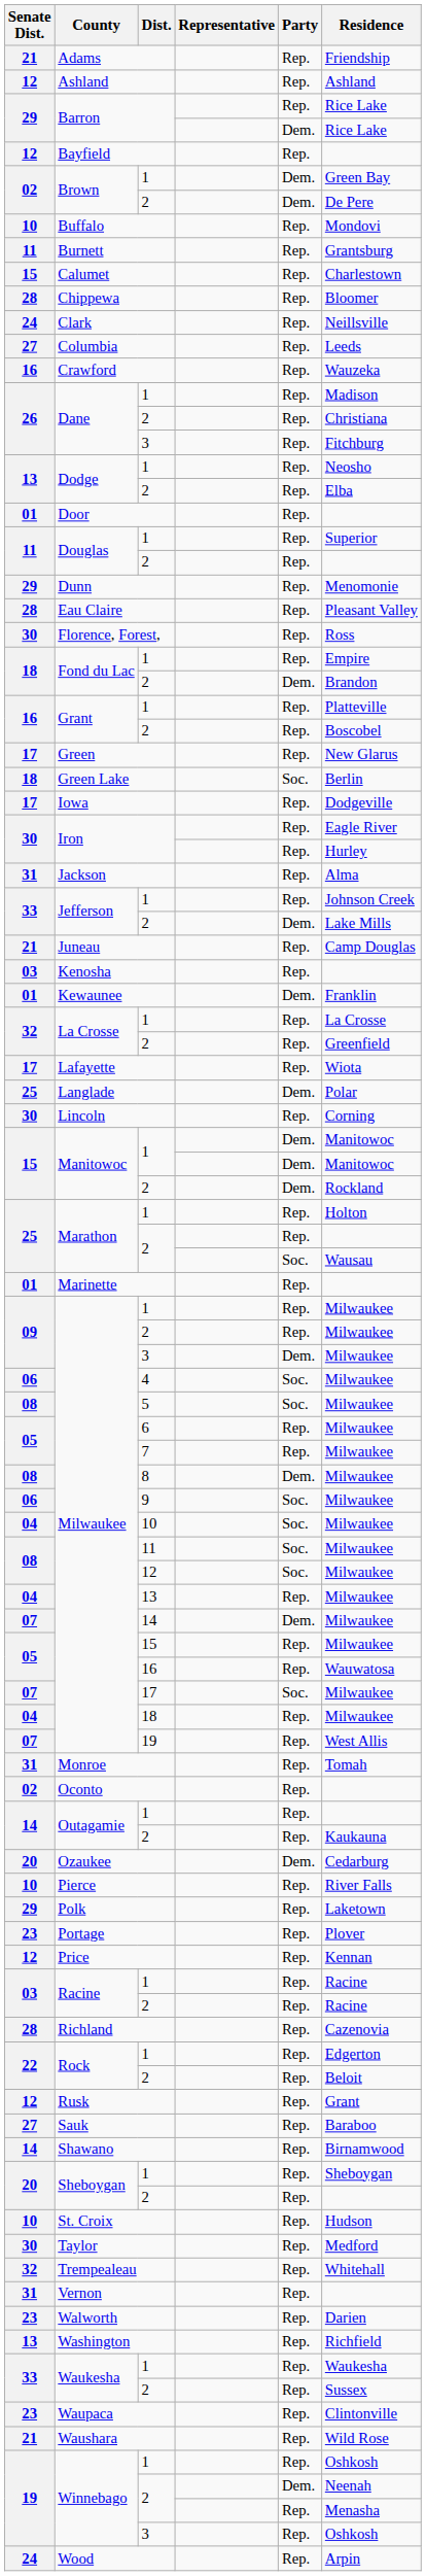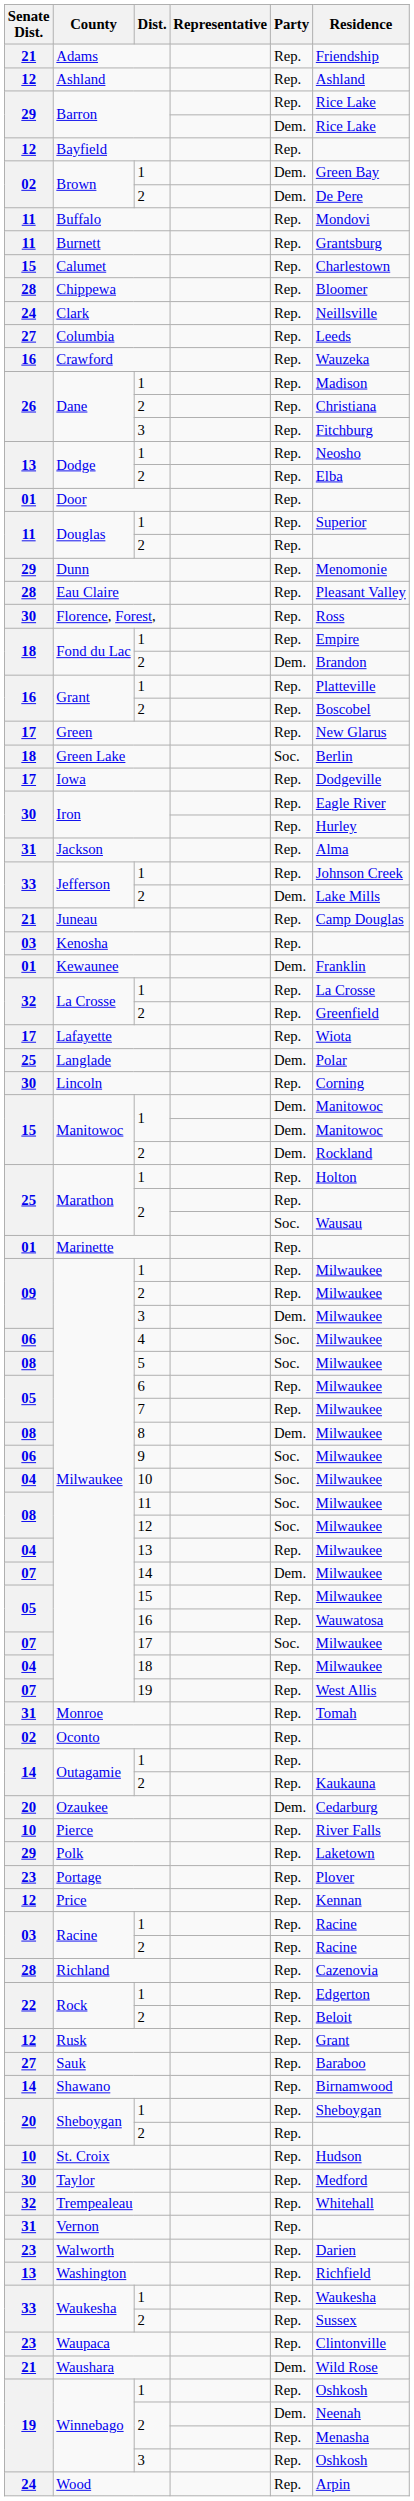 <table class="wikitable sortable">
 <tr>
 <th>Senate<br>Dist.</th>
 <th>County</th>
 <th>Dist.</th>
 <th>Representative</th>
 <th>Party</th>
 <th>Residence</th>
 </tr>
 <tr>
 <th><a href='#'>21</a></th>
 <td text-align="left" colspan="2"><a href='#'>Adams</a> </td>
 <td></td>
 <td>Rep.</td>
 <td><a href='#'>Friendship</a></td>
 </tr>
 <tr>
 <th><a href='#'>12</a></th>
 <td text-align="left" colspan="2"><a href='#'>Ashland</a></td>
 <td></td>
 <td>Rep.</td>
 <td><a href='#'>Ashland</a></td>
 </tr>
 <tr>
 <th rowspan="2"><a href='#'>29</a></th>
 <td rowspan="2" text-align="left" colspan="2"><a href='#'>Barron</a></td>
 <td> </td>
 <td>Rep.</td>
 <td><a href='#'>Rice Lake</a></td>
 </tr>
 <tr>
 <td> </td>
 <td>Dem.</td>
 <td><a href='#'>Rice Lake</a></td>
 </tr>
 <tr>
 <th><a href='#'>12</a></th>
 <td text-align="left" colspan="2"><a href='#'>Bayfield</a></td>
 <td></td>
 <td>Rep.</td>
 <td></td>
 </tr>
 <tr>
 <th rowspan="2"><a href='#'>02</a></th>
 <td text-align="left" rowspan="2"><a href='#'>Brown</a></td>
 <td>1</td>
 <td></td>
 <td>Dem.</td>
 <td><a href='#'>Green Bay</a></td>
 </tr>
 <tr>
 <td>2</td>
 <td></td>
 <td>Dem.</td>
 <td><a href='#'>De Pere</a></td>
 </tr>
 <tr>
-<th><a href='#'>10</a></th>
+<th><a href='#'>11</a></th>
 <td text-align="left" colspan="2"><a href='#'>Buffalo</a> </td>
 <td></td>
 <td>Rep.</td>
 <td><a href='#'>Mondovi</a></td>
 </tr>
 <tr>
 <th><a href='#'>11</a></th>
 <td text-align="left" colspan="2"><a href='#'>Burnett</a> </td>
 <td></td>
 <td>Rep.</td>
 <td><a href='#'>Grantsburg</a></td>
 </tr>
 <tr>
 <th><a href='#'>15</a></th>
 <td text-align="left" colspan="2"><a href='#'>Calumet</a></td>
 <td></td>
 <td>Rep.</td>
 <td><a href='#'>Charlestown</a></td>
 </tr>
 <tr>
 <th><a href='#'>28</a></th>
 <td text-align="left" colspan="2"><a href='#'>Chippewa</a></td>
 <td></td>
 <td>Rep.</td>
 <td><a href='#'>Bloomer</a></td>
 </tr>
 <tr>
 <th><a href='#'>24</a></th>
 <td text-align="left" colspan="2"><a href='#'>Clark</a></td>
 <td></td>
 <td>Rep.</td>
 <td><a href='#'>Neillsville</a></td>
 </tr>
 <tr>
 <th><a href='#'>27</a></th>
 <td text-align="left" colspan="2"><a href='#'>Columbia</a></td>
 <td></td>
 <td>Rep.</td>
 <td><a href='#'>Leeds</a></td>
 </tr>
 <tr>
 <th><a href='#'>16</a></th>
 <td text-align="left" colspan="2"><a href='#'>Crawford</a></td>
 <td></td>
 <td>Rep.</td>
 <td><a href='#'>Wauzeka</a></td>
 </tr>
 <tr>
 <th rowspan="3"><a href='#'>26</a></th>
 <td text-align="left" rowspan="3"><a href='#'>Dane</a></td>
 <td>1</td>
 <td></td>
 <td>Rep.</td>
 <td><a href='#'>Madison</a></td>
 </tr>
 <tr>
 <td>2</td>
 <td></td>
 <td>Rep.</td>
 <td><a href='#'>Christiana</a></td>
 </tr>
 <tr>
 <td>3</td>
 <td></td>
 <td>Rep.</td>
 <td><a href='#'>Fitchburg</a></td>
 </tr>
 <tr>
 <th rowspan="2"><a href='#'>13</a></th>
 <td text-align="left" rowspan="2"><a href='#'>Dodge</a></td>
 <td>1</td>
 <td></td>
 <td>Rep.</td>
 <td><a href='#'>Neosho</a></td>
 </tr>
 <tr>
 <td>2</td>
 <td></td>
 <td>Rep.</td>
 <td><a href='#'>Elba</a></td>
 </tr>
 <tr>
 <th><a href='#'>01</a></th>
 <td text-align="left" colspan="2"><a href='#'>Door</a></td>
 <td></td>
 <td>Rep.</td>
 <td></td>
 </tr>
 <tr>
 <th rowspan="2"><a href='#'>11</a></th>
 <td text-align="left" rowspan="2"><a href='#'>Douglas</a></td>
 <td>1</td>
 <td></td>
 <td>Rep.</td>
 <td><a href='#'>Superior</a></td>
 </tr>
 <tr>
 <td>2</td>
 <td></td>
 <td>Rep.</td>
 <td></td>
 </tr>
 <tr>
 <th><a href='#'>29</a></th>
 <td text-align="left" colspan="2"><a href='#'>Dunn</a></td>
 <td></td>
 <td>Rep.</td>
 <td><a href='#'>Menomonie</a></td>
 </tr>
 <tr>
 <th><a href='#'>28</a></th>
 <td text-align="left" colspan="2"><a href='#'>Eau Claire</a></td>
 <td></td>
 <td>Rep.</td>
 <td><a href='#'>Pleasant Valley</a></td>
 </tr>
 <tr>
 <th><a href='#'>30</a></th>
 <td text-align="left" colspan="2"><a href='#'>Florence</a>, <a href='#'>Forest</a>, </td>
 <td></td>
 <td>Rep.</td>
 <td><a href='#'>Ross</a></td>
 </tr>
 <tr>
 <th rowspan="2"><a href='#'>18</a></th>
 <td text-align="left" rowspan="2"><a href='#'>Fond du Lac</a></td>
 <td>1</td>
 <td></td>
 <td>Rep.</td>
 <td><a href='#'>Empire</a></td>
 </tr>
 <tr>
 <td>2</td>
 <td></td>
 <td>Dem.</td>
 <td><a href='#'>Brandon</a></td>
 </tr>
 <tr>
 <th rowspan="2"><a href='#'>16</a></th>
 <td text-align="left" rowspan="2"><a href='#'>Grant</a></td>
 <td>1</td>
 <td></td>
 <td>Rep.</td>
 <td><a href='#'>Platteville</a></td>
 </tr>
 <tr>
 <td>2</td>
 <td></td>
 <td>Rep.</td>
 <td><a href='#'>Boscobel</a></td>
 </tr>
 <tr>
 <th><a href='#'>17</a></th>
 <td text-align="left" colspan="2"><a href='#'>Green</a></td>
 <td></td>
 <td>Rep.</td>
 <td><a href='#'>New Glarus</a></td>
 </tr>
 <tr>
 <th><a href='#'>18</a></th>
 <td text-align="left" colspan="2"><a href='#'>Green Lake</a></td>
 <td></td>
 <td>Soc.</td>
 <td><a href='#'>Berlin</a></td>
 </tr>
 <tr>
 <th><a href='#'>17</a></th>
 <td text-align="left" colspan="2"><a href='#'>Iowa</a></td>
 <td></td>
 <td>Rep.</td>
 <td><a href='#'>Dodgeville</a></td>
 </tr>
 <tr>
 <th rowspan="2"><a href='#'>30</a></th>
 <td rowspan="2" text-align="left" colspan="2"><a href='#'>Iron</a> </td>
 <td> </td>
 <td>Rep.</td>
 <td><a href='#'>Eagle River</a></td>
 </tr>
 <tr>
 <td> </td>
 <td>Rep.</td>
 <td><a href='#'>Hurley</a></td>
 </tr>
 <tr>
 <th><a href='#'>31</a></th>
 <td text-align="left" colspan="2"><a href='#'>Jackson</a></td>
 <td></td>
 <td>Rep.</td>
 <td><a href='#'>Alma</a></td>
 </tr>
 <tr>
 <th rowspan="2"><a href='#'>33</a></th>
 <td text-align="left" rowspan="2"><a href='#'>Jefferson</a></td>
 <td>1</td>
 <td></td>
 <td>Rep.</td>
 <td><a href='#'>Johnson Creek</a></td>
 </tr>
 <tr>
 <td>2</td>
 <td></td>
 <td>Dem.</td>
 <td><a href='#'>Lake Mills</a></td>
 </tr>
 <tr>
 <th><a href='#'>21</a></th>
 <td text-align="left" colspan="2"><a href='#'>Juneau</a></td>
 <td></td>
 <td>Rep.</td>
 <td><a href='#'>Camp Douglas</a></td>
 </tr>
 <tr>
 <th><a href='#'>03</a></th>
 <td text-align="left" colspan="2"><a href='#'>Kenosha</a></td>
 <td></td>
 <td>Rep.</td>
 <td></td>
 </tr>
 <tr>
 <th><a href='#'>01</a></th>
 <td text-align="left" colspan="2"><a href='#'>Kewaunee</a></td>
 <td></td>
 <td>Dem.</td>
 <td><a href='#'>Franklin</a></td>
 </tr>
 <tr>
 <th rowspan="2"><a href='#'>32</a></th>
 <td text-align="left" rowspan="2"><a href='#'>La Crosse</a></td>
 <td>1</td>
 <td></td>
 <td>Rep.</td>
 <td><a href='#'>La Crosse</a></td>
 </tr>
 <tr>
 <td>2</td>
 <td></td>
 <td>Rep.</td>
 <td><a href='#'>Greenfield</a></td>
 </tr>
 <tr>
 <th><a href='#'>17</a></th>
 <td text-align="left" colspan="2"><a href='#'>Lafayette</a></td>
 <td></td>
 <td>Rep.</td>
 <td><a href='#'>Wiota</a></td>
 </tr>
 <tr>
 <th><a href='#'>25</a></th>
 <td text-align="left" colspan="2"><a href='#'>Langlade</a></td>
 <td></td>
 <td>Dem.</td>
 <td><a href='#'>Polar</a></td>
 </tr>
 <tr>
 <th><a href='#'>30</a></th>
 <td text-align="left" colspan="2"><a href='#'>Lincoln</a></td>
 <td></td>
 <td>Rep.</td>
 <td><a href='#'>Corning</a></td>
 </tr>
 <tr>
 <th rowspan="3"><a href='#'>15</a></th>
 <td text-align="left" rowspan="3"><a href='#'>Manitowoc</a></td>
 <td rowspan="2">1</td>
 <td> </td>
 <td>Dem.</td>
 <td><a href='#'>Manitowoc</a></td>
 </tr>
 <tr>
 <td> </td>
 <td>Dem.</td>
 <td><a href='#'>Manitowoc</a></td>
 </tr>
 <tr>
 <td>2</td>
 <td></td>
 <td>Dem.</td>
 <td><a href='#'>Rockland</a></td>
 </tr>
 <tr>
 <th rowspan="3"><a href='#'>25</a></th>
 <td text-align="left" rowspan="3"><a href='#'>Marathon</a></td>
 <td>1</td>
 <td></td>
 <td>Rep.</td>
 <td><a href='#'>Holton</a></td>
 </tr>
 <tr>
 <td rowspan="2">2</td>
 <td> </td>
 <td>Rep.</td>
 <td></td>
 </tr>
 <tr>
 <td> </td>
 <td>Soc.</td>
 <td><a href='#'>Wausau</a></td>
 </tr>
 <tr>
 <th><a href='#'>01</a></th>
 <td text-align="left" colspan="2"><a href='#'>Marinette</a></td>
 <td></td>
 <td>Rep.</td>
 <td></td>
 </tr>
 <tr>
 <th rowspan="3"><a href='#'>09</a></th>
 <td text-align="left" rowspan="19"><a href='#'>Milwaukee</a></td>
 <td>1</td>
 <td></td>
 <td>Rep.</td>
 <td><a href='#'>Milwaukee</a></td>
 </tr>
 <tr>
 <td>2</td>
 <td></td>
 <td>Rep.</td>
 <td><a href='#'>Milwaukee</a></td>
 </tr>
 <tr>
 <td>3</td>
 <td></td>
 <td>Dem.</td>
 <td><a href='#'>Milwaukee</a></td>
 </tr>
 <tr>
 <th><a href='#'>06</a></th>
 <td>4</td>
 <td></td>
 <td>Soc.</td>
 <td><a href='#'>Milwaukee</a></td>
 </tr>
 <tr>
 <th><a href='#'>08</a></th>
 <td>5</td>
 <td></td>
 <td>Soc.</td>
 <td><a href='#'>Milwaukee</a></td>
 </tr>
 <tr>
 <th rowspan="2"><a href='#'>05</a></th>
 <td>6</td>
 <td></td>
 <td>Rep.</td>
 <td><a href='#'>Milwaukee</a></td>
 </tr>
 <tr>
 <td>7</td>
 <td></td>
 <td>Rep.</td>
 <td><a href='#'>Milwaukee</a></td>
 </tr>
 <tr>
 <th><a href='#'>08</a></th>
 <td>8</td>
 <td></td>
 <td>Dem.</td>
 <td><a href='#'>Milwaukee</a></td>
 </tr>
 <tr>
 <th><a href='#'>06</a></th>
 <td>9</td>
 <td></td>
 <td>Soc.</td>
 <td><a href='#'>Milwaukee</a></td>
 </tr>
 <tr>
 <th><a href='#'>04</a></th>
 <td>10</td>
 <td></td>
 <td>Soc.</td>
 <td><a href='#'>Milwaukee</a></td>
 </tr>
 <tr>
 <th rowspan="2"><a href='#'>08</a></th>
 <td>11</td>
 <td></td>
 <td>Soc.</td>
 <td><a href='#'>Milwaukee</a></td>
 </tr>
 <tr>
 <td>12</td>
 <td></td>
 <td>Soc.</td>
 <td><a href='#'>Milwaukee</a></td>
 </tr>
 <tr>
 <th><a href='#'>04</a></th>
 <td>13</td>
 <td></td>
 <td>Rep.</td>
 <td><a href='#'>Milwaukee</a></td>
 </tr>
 <tr>
 <th><a href='#'>07</a></th>
 <td>14</td>
 <td></td>
 <td>Dem.</td>
 <td><a href='#'>Milwaukee</a></td>
 </tr>
 <tr>
 <th rowspan="2"><a href='#'>05</a></th>
 <td>15</td>
 <td></td>
 <td>Rep.</td>
 <td><a href='#'>Milwaukee</a></td>
 </tr>
 <tr>
 <td>16</td>
 <td></td>
 <td>Rep.</td>
 <td><a href='#'>Wauwatosa</a></td>
 </tr>
 <tr>
 <th><a href='#'>07</a></th>
 <td>17</td>
 <td></td>
 <td>Soc.</td>
 <td><a href='#'>Milwaukee</a></td>
 </tr>
 <tr>
 <th><a href='#'>04</a></th>
 <td>18</td>
 <td></td>
 <td>Rep.</td>
 <td><a href='#'>Milwaukee</a></td>
 </tr>
 <tr>
 <th><a href='#'>07</a></th>
 <td>19</td>
 <td></td>
 <td>Rep.</td>
 <td><a href='#'>West Allis</a></td>
 </tr>
 <tr>
 <th><a href='#'>31</a></th>
 <td text-align="left" colspan="2"><a href='#'>Monroe</a></td>
 <td></td>
 <td>Rep.</td>
 <td><a href='#'>Tomah</a></td>
 </tr>
 <tr>
 <th><a href='#'>02</a></th>
 <td text-align="left" colspan="2"><a href='#'>Oconto</a></td>
 <td></td>
 <td>Rep.</td>
 <td></td>
 </tr>
 <tr>
 <th rowspan="2"><a href='#'>14</a></th>
 <td text-align="left" rowspan="2"><a href='#'>Outagamie</a></td>
 <td>1</td>
 <td></td>
 <td>Rep.</td>
 <td></td>
 </tr>
 <tr>
 <td>2</td>
 <td></td>
 <td>Rep.</td>
 <td><a href='#'>Kaukauna</a></td>
 </tr>
 <tr>
 <th><a href='#'>20</a></th>
 <td text-align="left" colspan="2"><a href='#'>Ozaukee</a></td>
 <td></td>
 <td>Dem.</td>
 <td><a href='#'>Cedarburg</a></td>
 </tr>
 <tr>
 <th><a href='#'>10</a></th>
 <td text-align="left" colspan="2"><a href='#'>Pierce</a></td>
 <td></td>
 <td>Rep.</td>
 <td><a href='#'>River Falls</a></td>
 </tr>
 <tr>
 <th><a href='#'>29</a></th>
 <td text-align="left" colspan="2"><a href='#'>Polk</a></td>
 <td></td>
 <td>Rep.</td>
 <td><a href='#'>Laketown</a></td>
 </tr>
 <tr>
 <th><a href='#'>23</a></th>
 <td text-align="left" colspan="2"><a href='#'>Portage</a></td>
 <td></td>
 <td>Rep.</td>
 <td><a href='#'>Plover</a></td>
 </tr>
 <tr>
 <th><a href='#'>12</a></th>
 <td text-align="left" colspan="2"><a href='#'>Price</a></td>
 <td></td>
 <td>Rep.</td>
 <td><a href='#'>Kennan</a></td>
 </tr>
 <tr>
 <th rowspan="2"><a href='#'>03</a></th>
 <td text-align="left" rowspan="2"><a href='#'>Racine</a></td>
 <td>1</td>
 <td></td>
 <td>Rep.</td>
 <td><a href='#'>Racine</a></td>
 </tr>
 <tr>
 <td>2</td>
 <td></td>
 <td>Rep.</td>
 <td><a href='#'>Racine</a></td>
 </tr>
 <tr>
 <th><a href='#'>28</a></th>
 <td text-align="left" colspan="2"><a href='#'>Richland</a></td>
 <td></td>
 <td>Rep.</td>
 <td><a href='#'>Cazenovia</a></td>
 </tr>
 <tr>
 <th rowspan="2"><a href='#'>22</a></th>
 <td text-align="left" rowspan="2"><a href='#'>Rock</a></td>
 <td>1</td>
 <td></td>
 <td>Rep.</td>
 <td><a href='#'>Edgerton</a></td>
 </tr>
 <tr>
 <td>2</td>
 <td></td>
 <td>Rep.</td>
 <td><a href='#'>Beloit</a></td>
 </tr>
 <tr>
 <th><a href='#'>12</a></th>
 <td text-align="left" colspan="2"><a href='#'>Rusk</a> </td>
 <td></td>
 <td>Rep.</td>
 <td><a href='#'>Grant</a></td>
 </tr>
 <tr>
 <th><a href='#'>27</a></th>
 <td text-align="left" colspan="2"><a href='#'>Sauk</a></td>
 <td></td>
 <td>Rep.</td>
 <td><a href='#'>Baraboo</a></td>
 </tr>
 <tr>
 <th><a href='#'>14</a></th>
 <td text-align="left" colspan="2"><a href='#'>Shawano</a></td>
 <td></td>
 <td>Rep.</td>
 <td><a href='#'>Birnamwood</a></td>
 </tr>
 <tr>
 <th rowspan="2"><a href='#'>20</a></th>
 <td text-align="left" rowspan="2"><a href='#'>Sheboygan</a></td>
 <td>1</td>
 <td></td>
 <td>Rep.</td>
 <td><a href='#'>Sheboygan</a></td>
 </tr>
 <tr>
 <td>2</td>
 <td></td>
 <td>Rep.</td>
 <td></td>
 </tr>
 <tr>
 <th><a href='#'>10</a></th>
 <td text-align="left" colspan="2"><a href='#'>St. Croix</a></td>
 <td></td>
 <td>Rep.</td>
 <td><a href='#'>Hudson</a></td>
 </tr>
 <tr>
 <th><a href='#'>30</a></th>
 <td text-align="left" colspan="2"><a href='#'>Taylor</a></td>
 <td></td>
 <td>Rep.</td>
 <td><a href='#'>Medford</a></td>
 </tr>
 <tr>
 <th><a href='#'>32</a></th>
 <td text-align="left" colspan="2"><a href='#'>Trempealeau</a></td>
 <td></td>
 <td>Rep.</td>
 <td><a href='#'>Whitehall</a></td>
 </tr>
 <tr>
 <th><a href='#'>31</a></th>
 <td text-align="left" colspan="2"><a href='#'>Vernon</a></td>
 <td></td>
 <td>Rep.</td>
 <td></td>
 </tr>
 <tr>
 <th><a href='#'>23</a></th>
 <td text-align="left" colspan="2"><a href='#'>Walworth</a></td>
 <td></td>
 <td>Rep.</td>
 <td><a href='#'>Darien</a></td>
 </tr>
 <tr>
 <th><a href='#'>13</a></th>
 <td text-align="left" colspan="2"><a href='#'>Washington</a></td>
 <td></td>
 <td>Rep.</td>
 <td><a href='#'>Richfield</a></td>
 </tr>
 <tr>
 <th rowspan="2"><a href='#'>33</a></th>
 <td text-align="left" rowspan="2"><a href='#'>Waukesha</a></td>
 <td>1</td>
 <td></td>
 <td>Rep.</td>
 <td><a href='#'>Waukesha</a></td>
 </tr>
 <tr>
 <td>2</td>
 <td></td>
 <td>Rep.</td>
 <td><a href='#'>Sussex</a></td>
 </tr>
 <tr>
 <th><a href='#'>23</a></th>
 <td text-align="left" colspan="2"><a href='#'>Waupaca</a></td>
 <td></td>
 <td>Rep.</td>
 <td><a href='#'>Clintonville</a></td>
 </tr>
 <tr>
 <th><a href='#'>21</a></th>
 <td text-align="left" colspan="2"><a href='#'>Waushara</a></td>
 <td></td>
-<td>Rep.</td>
+<td>Dem.</td>
 <td><a href='#'>Wild Rose</a></td>
 </tr>
 <tr>
 <th rowspan="4"><a href='#'>19</a></th>
 <td text-align="left" rowspan="4"><a href='#'>Winnebago</a></td>
 <td>1</td>
 <td></td>
 <td>Rep.</td>
 <td><a href='#'>Oshkosh</a></td>
 </tr>
 <tr>
 <td rowspan="2">2</td>
 <td> </td>
 <td>Dem.</td>
 <td><a href='#'>Neenah</a></td>
 </tr>
 <tr>
 <td> </td>
 <td>Rep.</td>
 <td><a href='#'>Menasha</a></td>
 </tr>
 <tr>
 <td>3</td>
 <td></td>
 <td>Rep.</td>
 <td><a href='#'>Oshkosh</a></td>
 </tr>
 <tr>
 <th><a href='#'>24</a></th>
 <td text-align="left" colspan="2"><a href='#'>Wood</a></td>
 <td></td>
 <td>Rep.</td>
 <td><a href='#'>Arpin</a></td>
 </tr>
 </table>
